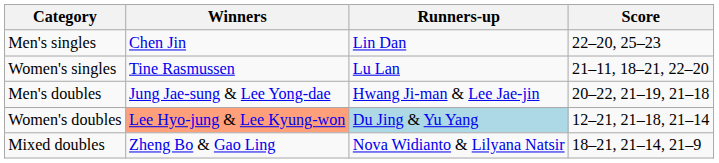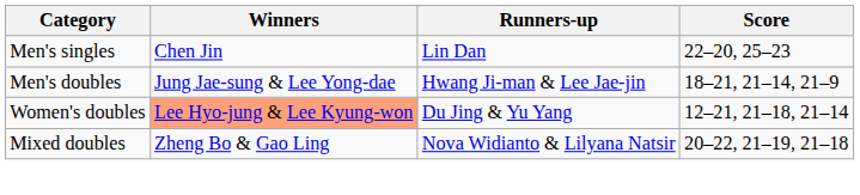 <table class=wikitable>
 <tr>
 <th>Category</th>
 <th>Winners</th>
 <th>Runners-up</th>
 <th>Score</th>
 </tr>
 <tr>
 <td>Men's singles</td>
 <td> <a href='#'>Chen Jin</a></td>
 <td> <a href='#'>Lin Dan</a></td>
 <td>22–20, 25–23</td>
 </tr>
 <tr>
-<td>Women's singles</td>
-<td> <a href='#'>Tine Rasmussen</a></td>
-<td> <a href='#'>Lu Lan</a></td>
-<td>21–11, 18–21, 22–20</td>
-</tr>
-<tr>
 <td>Men's doubles</td>
 <td> <a href='#'>Jung Jae-sung</a> & <a href='#'>Lee Yong-dae</a></td>
 <td> <a href='#'>Hwang Ji-man</a> & <a href='#'>Lee Jae-jin</a></td>
-<td>20–22, 21–19, 21–18</td>
+<td>18–21, 21–14, 21–9</td>
 </tr>
 <tr>
 <td>Women's doubles</td>
 <td style="background: lightsalmon;"> <a href='#'>Lee Hyo-jung</a> & <a href='#'>Lee Kyung-won</a></td>
-<td style="background: lightblue;"> <a href='#'>Du Jing</a> & <a href='#'>Yu Yang</a></td>
+<td> <a href='#'>Du Jing</a> & <a href='#'>Yu Yang</a></td>
 <td>12–21, 21–18, 21–14</td>
 </tr>
 <tr>
 <td>Mixed doubles</td>
 <td> <a href='#'>Zheng Bo</a> & <a href='#'>Gao Ling</a></td>
 <td> <a href='#'>Nova Widianto</a> & <a href='#'>Lilyana Natsir</a></td>
-<td>18–21, 21–14, 21–9</td>
+<td>20–22, 21–19, 21–18</td>
 </tr>
 </table>
